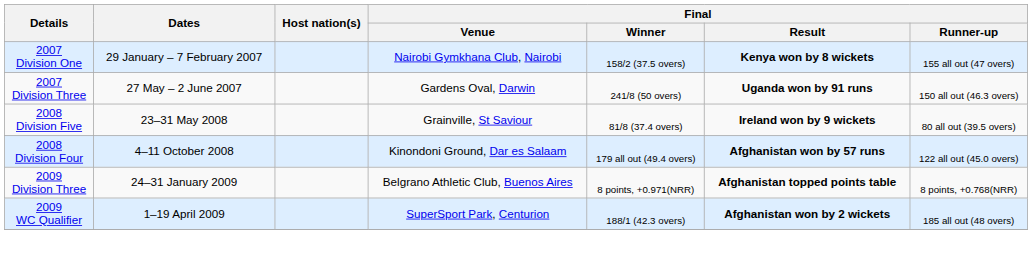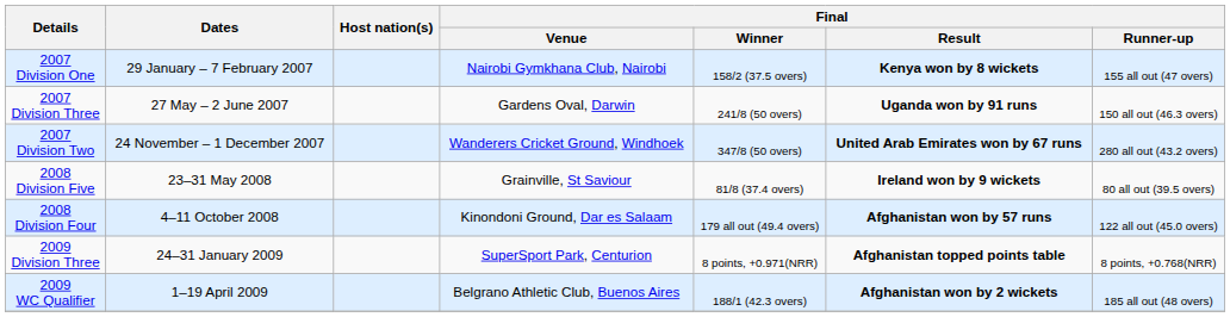 <table class="wikitable" style="font-size:90%; width: 100%; text-align: center;">
 <tr>
 <th rowspan=2>Details</th>
 <th rowspan=2>Dates</th>
 <th rowspan=2>Host nation(s)</th>
 <th colspan=4>Final</th>
 </tr>
 <tr>
 <th>Venue</th>
 <th>Winner</th>
 <th>Result</th>
 <th>Runner-up</th>
 </tr>
 <tr style="background:#ddeeff">
 <td><a href='#'>2007<br>Division One</a></td>
 <td>29 January – 7 February 2007</td>
 <td></td>
 <td><a href='#'>Nairobi Gymkhana Club</a>, <a href='#'>Nairobi</a></td>
 <td><br><small>158/2 (37.5 overs)</small></td>
 <td><strong>Kenya won by 8 wickets</strong><br></td>
 <td><br><small>155 all out (47 overs)</small></td>
 </tr>
 <tr>
 <td><a href='#'>2007<br>Division Three</a></td>
 <td>27 May – 2 June 2007</td>
 <td></td>
 <td>Gardens Oval, <a href='#'>Darwin</a></td>
 <td><br><small>241/8 (50 overs)</small></td>
 <td><strong>Uganda won by 91 runs</strong><br></td>
 <td><br><small>150 all out (46.3 overs)</small></td>
 </tr>
+<tr style="background:#ddeeff">
+<td><a href='#'>2007<br>Division Two</a></td>
+<td>24 November – 1 December 2007</td>
+<td></td>
+<td><a href='#'>Wanderers Cricket Ground</a>, <a href='#'>Windhoek</a></td>
+<td><br><small>347/8 (50 overs)</small></td>
+<td><strong>United Arab Emirates won by 67 runs</strong><br></td>
+<td><br><small>280 all out (43.2 overs)</small></td>
+</tr>
 <tr>
 <td><a href='#'>2008<br>Division Five</a></td>
 <td>23–31 May 2008</td>
 <td></td>
 <td>Grainville, <a href='#'>St Saviour</a></td>
 <td><br><small>81/8 (37.4 overs)</small></td>
 <td><strong>Ireland won by 9 wickets</strong><br></td>
 <td><br><small>80 all out (39.5 overs)</small></td>
 </tr>
 <tr style="background:#ddeeff">
 <td><a href='#'>2008<br>Division Four</a></td>
 <td>4–11 October 2008</td>
 <td></td>
 <td>Kinondoni Ground, <a href='#'>Dar es Salaam</a></td>
 <td><br><small>179 all out (49.4 overs)</small></td>
 <td><strong>Afghanistan won by 57 runs</strong><br></td>
 <td><br><small>122 all out (45.0 overs)</small></td>
 </tr>
 <tr>
 <td><a href='#'>2009<br>Division Three</a></td>
 <td>24–31 January 2009</td>
 <td></td>
-<td>Belgrano Athletic Club, <a href='#'>Buenos Aires</a></td>
+<td><a href='#'>SuperSport Park</a>, <a href='#'>Centurion</a></td>
 <td><br><small>8 points, +0.971(NRR)</small></td>
 <td><strong>Afghanistan topped points table</strong><br></td>
 <td><br><small>8 points, +0.768(NRR)</small></td>
 </tr>
 <tr style="background:#ddeeff">
 <td><a href='#'>2009<br>WC Qualifier</a></td>
 <td>1–19 April 2009</td>
 <td></td>
-<td><a href='#'>SuperSport Park</a>, <a href='#'>Centurion</a></td>
+<td>Belgrano Athletic Club, <a href='#'>Buenos Aires</a></td>
 <td><br><small>188/1 (42.3 overs)</small></td>
 <td><strong>Afghanistan won by 2 wickets</strong><br></td>
 <td><br><small>185 all out (48 overs)</small></td>
 </tr>
 <tr>
 </tr>
 </table>
